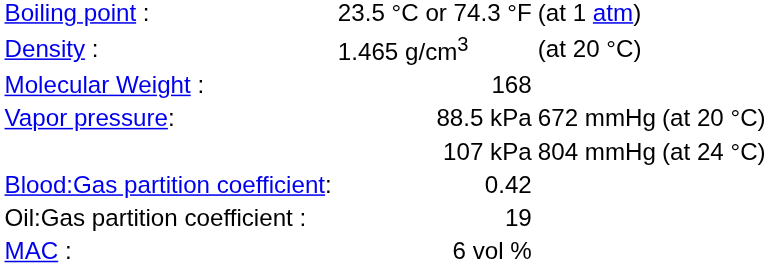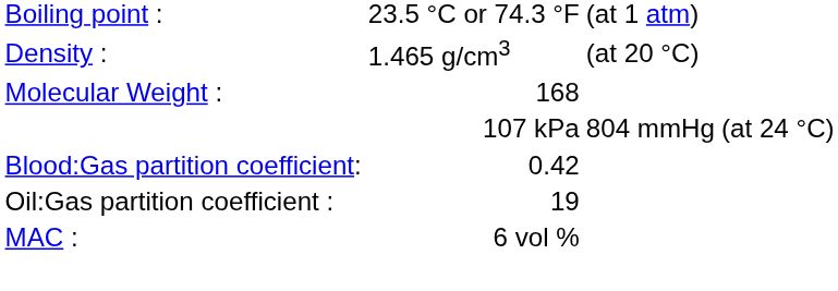 <table>
 <tr>
 <td><a href='#'>Boiling point</a> :</td>
 <td align=right>23.5 °C  or 74.3 °F</td>
 <td>(at 1 <a href='#'>atm</a>)</td>
 </tr>
 <tr>
 <td><a href='#'>Density</a> :</td>
 <td>1.465 g/cm<sup>3</sup></td>
 <td>(at 20 °C)</td>
 </tr>
 <tr>
 <td><a href='#'>Molecular Weight</a> :</td>
 <td align=right>168</td>
 <td></td>
-</tr>
-<tr>
-<td><a href='#'>Vapor pressure</a>:</td>
-<td align=right>88.5 kPa</td>
-<td align=right>672 mmHg</td>
-<td>(at 20 °C)</td>
 </tr>
 <tr>
 <td></td>
 <td align=right>107 kPa</td>
 <td align=right>804 mmHg</td>
 <td>(at 24 °C)</td>
 </tr>
 <tr>
 <td><a href='#'>Blood:Gas partition coefficient</a>:</td>
 <td align=right>0.42</td>
 <td></td>
 </tr>
 <tr>
 <td>Oil:Gas partition coefficient :</td>
 <td align=right>19</td>
 <td></td>
 </tr>
 <tr>
 <td><a href='#'>MAC</a> :</td>
 <td align=right>6 vol %</td>
 <td></td>
 </tr>
 <tr>
 </tr>
 </table>
